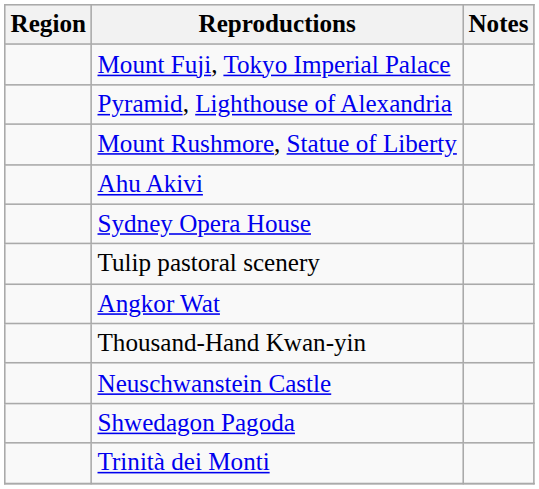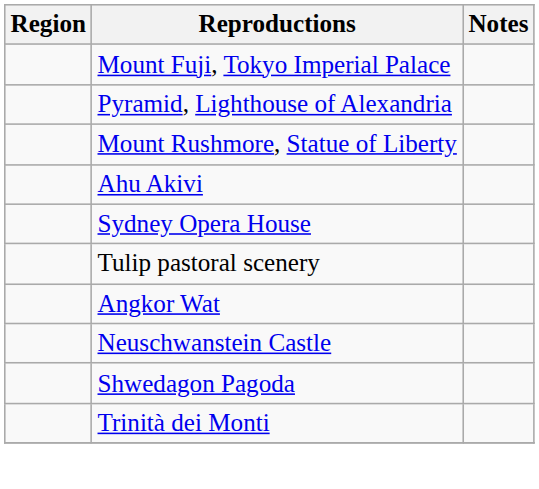 <table class="wikitable">
 <tr>
 <th>Region</th>
 <th>Reproductions</th>
 <th>Notes</th>
 </tr>
 <tr>
 <td></td>
 <td><a href='#'>Mount Fuji</a>, <a href='#'>Tokyo Imperial Palace</a></td>
 <td></td>
 </tr>
 <tr>
 <td></td>
 <td><a href='#'>Pyramid</a>, <a href='#'>Lighthouse of Alexandria</a></td>
 <td></td>
 </tr>
 <tr>
 <td></td>
 <td><a href='#'>Mount Rushmore</a>, <a href='#'>Statue of Liberty</a></td>
 <td></td>
 </tr>
 <tr>
 <td></td>
 <td><a href='#'>Ahu Akivi</a></td>
 <td></td>
 </tr>
 <tr>
 <td></td>
 <td><a href='#'>Sydney Opera House</a></td>
 <td></td>
 </tr>
 <tr>
 <td></td>
 <td>Tulip pastoral scenery</td>
 <td></td>
 </tr>
 <tr>
 <td></td>
 <td><a href='#'>Angkor Wat</a></td>
 <td></td>
 </tr>
 <tr>
 <td></td>
-<td>Thousand-Hand Kwan-yin</td>
-<td></td>
-</tr>
-<tr>
-<td></td>
 <td><a href='#'>Neuschwanstein Castle</a></td>
 <td></td>
 </tr>
 <tr>
 <td></td>
 <td><a href='#'>Shwedagon Pagoda</a></td>
 <td></td>
 </tr>
 <tr>
 <td></td>
 <td><a href='#'>Trinità dei Monti</a></td>
 <td></td>
 </tr>
 <tr>
 </tr>
 </table>
